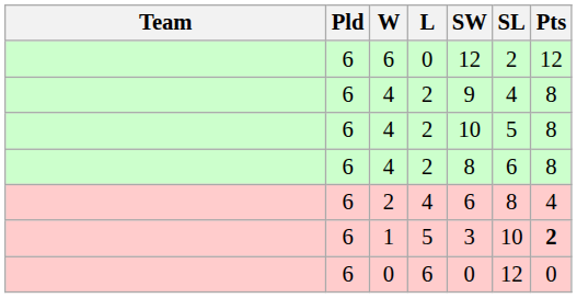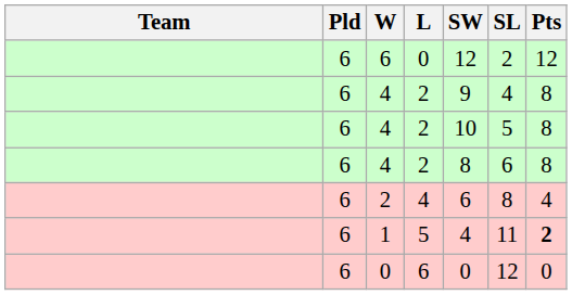 <table class=wikitable style="text-align:center">
 <tr>
 <th width=220>Team</th>
 <th width=20>Pld</th>
 <th width=20>W</th>
 <th width=20>L</th>
 <th width=20>SW</th>
 <th width=20>SL</th>
 <th width=20>Pts</th>
 </tr>
 <tr bgcolor=ccffcc>
 <td align=left></td>
 <td>6</td>
 <td>6</td>
 <td>0</td>
 <td>12</td>
 <td>2</td>
 <td>12</td>
 </tr>
 <tr bgcolor=ccffcc>
 <td align=left></td>
 <td>6</td>
 <td>4</td>
 <td>2</td>
 <td>9</td>
 <td>4</td>
 <td>8</td>
 </tr>
 <tr bgcolor=ccffcc>
 <td align=left></td>
 <td>6</td>
 <td>4</td>
 <td>2</td>
 <td>10</td>
 <td>5</td>
 <td>8</td>
 </tr>
 <tr bgcolor=ccffcc>
 <td align=left></td>
 <td>6</td>
 <td>4</td>
 <td>2</td>
 <td>8</td>
 <td>6</td>
 <td>8</td>
 </tr>
 <tr bgcolor=ffcccc>
 <td align=left></td>
 <td>6</td>
 <td>2</td>
 <td>4</td>
 <td>6</td>
 <td>8</td>
 <td>4</td>
 </tr>
 <tr bgcolor=ffcccc>
 <td align=left></td>
 <td>6</td>
 <td>1</td>
 <td>5</td>
-<td>3</td>
-<td>10</td>
+<td>4</td>
+<td>11</td>
 <td><strong>2</strong></td>
 </tr>
 <tr bgcolor=ffcccc>
 <td align=left></td>
 <td>6</td>
 <td>0</td>
 <td>6</td>
 <td>0</td>
 <td>12</td>
 <td>0</td>
 </tr>
 </table>
